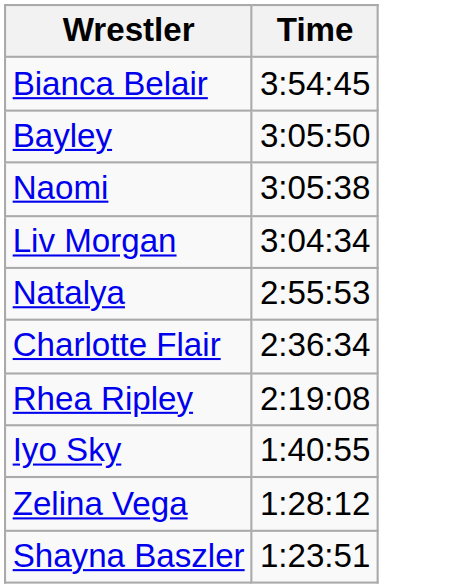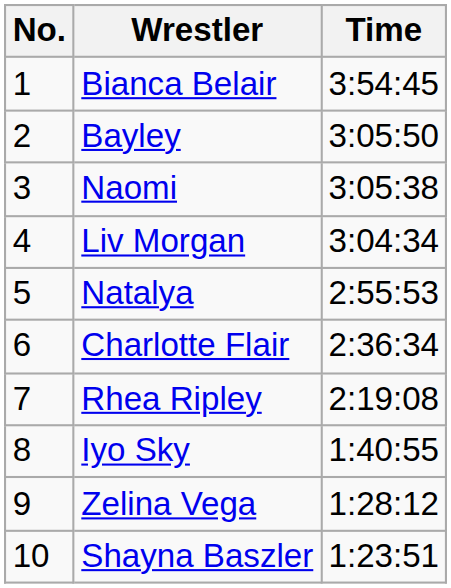 <table class="wikitable sortable">
 <tr>
+<th>No.</th>
 <th>Wrestler</th>
 <th>Time</th>
 </tr>
 <tr>
+<td>1</td>
 <td><a href='#'>Bianca Belair</a></td>
 <td>3:54:45</td>
 </tr>
 <tr>
+<td>2</td>
 <td><a href='#'>Bayley</a></td>
 <td>3:05:50</td>
 </tr>
 <tr>
+<td>3</td>
 <td><a href='#'>Naomi</a></td>
 <td>3:05:38</td>
 </tr>
 <tr>
+<td>4</td>
 <td><a href='#'>Liv Morgan</a></td>
 <td>3:04:34</td>
 </tr>
 <tr>
+<td>5</td>
 <td><a href='#'>Natalya</a></td>
 <td>2:55:53</td>
 </tr>
 <tr>
+<td>6</td>
 <td><a href='#'>Charlotte Flair</a></td>
 <td>2:36:34</td>
 </tr>
 <tr>
+<td>7</td>
 <td><a href='#'>Rhea Ripley</a></td>
 <td>2:19:08</td>
 </tr>
 <tr>
+<td>8</td>
 <td><a href='#'>Iyo Sky</a></td>
 <td>1:40:55</td>
 </tr>
 <tr>
+<td>9</td>
 <td><a href='#'>Zelina Vega</a></td>
 <td>1:28:12</td>
 </tr>
 <tr>
+<td>10</td>
 <td><a href='#'>Shayna Baszler</a></td>
 <td>1:23:51</td>
 </tr>
 </table>
